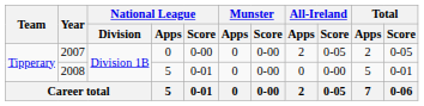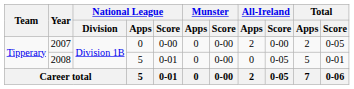 <table class="wikitable" style="text-align:center">
 <tr>
 <th rowspan="2">Team</th>
 <th rowspan="2">Year</th>
 <th colspan="3"><a href='#'>National League</a></th>
 <th colspan="2"><a href='#'>Munster</a></th>
 <th colspan="2"><a href='#'>All-Ireland</a></th>
 <th colspan="2">Total</th>
 </tr>
 <tr>
 <th>Division</th>
 <th>Apps</th>
 <th>Score</th>
 <th>Apps</th>
 <th>Score</th>
 <th>Apps</th>
 <th>Score</th>
 <th>Apps</th>
 <th>Score</th>
 </tr>
 <tr>
 <td rowspan="2"><a href='#'>Tipperary</a></td>
 <td>2007</td>
 <td rowspan="2"><a href='#'>Division 1B</a></td>
 <td>0</td>
 <td>0-00</td>
 <td>0</td>
 <td>0-00</td>
 <td>2</td>
-<td>0-05</td>
+<td>0-00</td>
 <td>2</td>
 <td>0-05</td>
 </tr>
 <tr>
 <td>2008</td>
 <td>5</td>
 <td>0-01</td>
 <td>0</td>
 <td>0-00</td>
 <td>0</td>
-<td>0-00</td>
+<td>0-05</td>
 <td>5</td>
 <td>0-01</td>
 </tr>
 <tr>
 <th colspan="3">Career total</th>
 <th>5</th>
 <th>0-01</th>
 <th>0</th>
 <th>0-00</th>
 <th>2</th>
 <th>0-05</th>
 <th>7</th>
 <th>0-06</th>
 </tr>
 </table>
